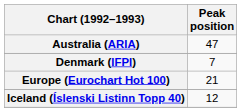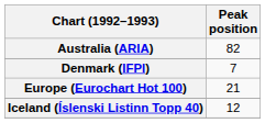 <table class="wikitable sortable plainrowheaders" style="text-align:center">
 <tr>
 <th scope="col">Chart (1992–1993)</th>
 <th scope="col">Peak<br>position</th>
 </tr>
 <tr>
 <th scope="row">Australia (<a href='#'>ARIA</a>)</th>
-<td>47</td>
+<td>82</td>
 </tr>
 <tr>
 </tr>
 <tr>
 </tr>
 <tr>
 <th scope="row">Denmark (<a href='#'>IFPI</a>)</th>
 <td>7</td>
 </tr>
 <tr>
 <th scope="row">Europe (<a href='#'>Eurochart Hot 100</a>)</th>
 <td>21</td>
 </tr>
 <tr>
 </tr>
 <tr>
 <th scope="row">Iceland (<a href='#'>Íslenski Listinn Topp 40</a>)</th>
 <td>12</td>
 </tr>
 <tr>
 </tr>
 <tr>
 </tr>
 <tr>
 </tr>
 <tr>
 </tr>
 <tr>
 </tr>
 <tr>
 </tr>
 <tr>
 </tr>
 </table>
